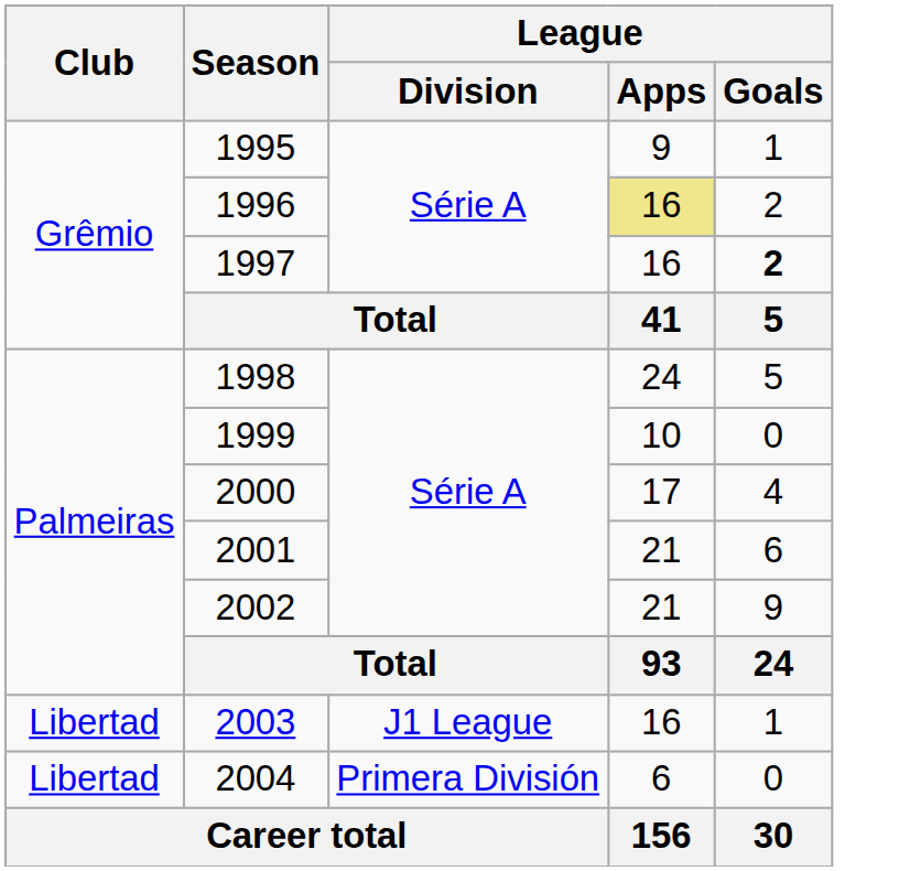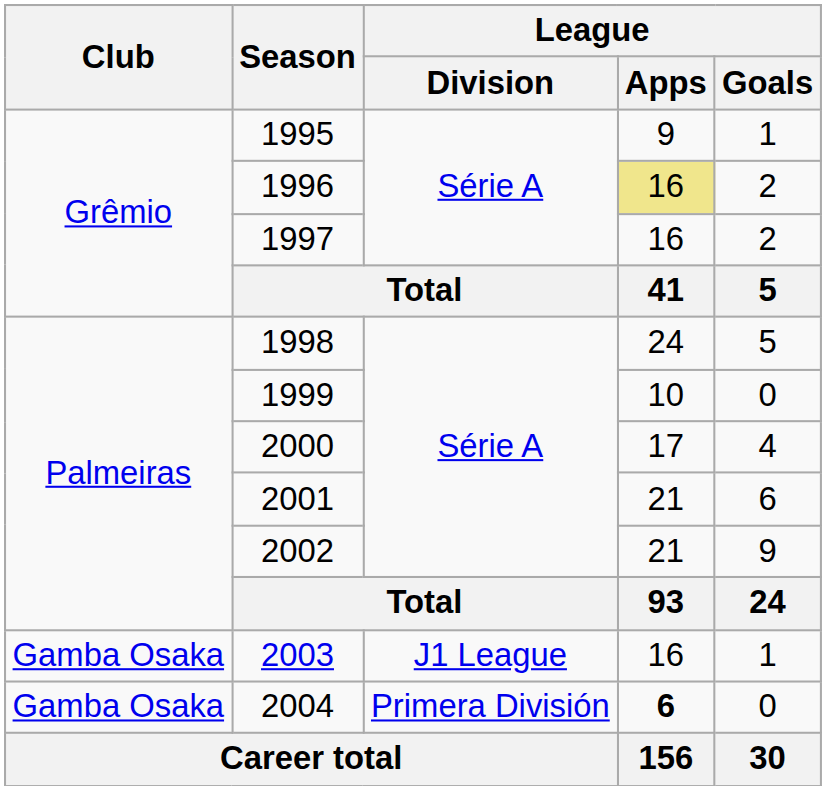 <table class="wikitable" style="text-align:center;">
 <tr>
 <th rowspan="2">Club</th>
 <th rowspan="2">Season</th>
 <th colspan="3">League</th>
 </tr>
 <tr>
 <th>Division</th>
 <th>Apps</th>
 <th>Goals</th>
 </tr>
 <tr>
 <td rowspan="4"><a href='#'>Grêmio</a></td>
 <td>1995</td>
 <td rowspan="3"><a href='#'>Série A</a></td>
 <td>9</td>
 <td>1</td>
 </tr>
 <tr>
 <td>1996</td>
 <td style="background: khaki;">16</td>
 <td>2</td>
 </tr>
 <tr>
 <td>1997</td>
 <td>16</td>
-<td><strong>2</strong></td>
+<td>2</td>
 </tr>
 <tr>
 <th colspan="2">Total</th>
 <th>41</th>
 <th>5</th>
 </tr>
 <tr>
 <td rowspan="6"><a href='#'>Palmeiras</a></td>
 <td>1998</td>
 <td rowspan="5"><a href='#'>Série A</a></td>
 <td>24</td>
 <td>5</td>
 </tr>
 <tr>
 <td>1999</td>
 <td>10</td>
 <td>0</td>
 </tr>
 <tr>
 <td>2000</td>
 <td>17</td>
 <td>4</td>
 </tr>
 <tr>
 <td>2001</td>
 <td>21</td>
 <td>6</td>
 </tr>
 <tr>
 <td>2002</td>
 <td>21</td>
 <td>9</td>
 </tr>
 <tr>
 <th colspan="2">Total</th>
 <th>93</th>
 <th>24</th>
 </tr>
 <tr>
-<td><a href='#'>Libertad</a></td>
+<td><a href='#'>Gamba Osaka</a></td>
 <td><a href='#'>2003</a></td>
 <td><a href='#'>J1 League</a></td>
 <td>16</td>
 <td>1</td>
 </tr>
 <tr>
-<td><a href='#'>Libertad</a></td>
+<td><a href='#'>Gamba Osaka</a></td>
 <td>2004</td>
 <td><a href='#'>Primera División</a></td>
-<td>6</td>
+<td><strong>6</strong></td>
 <td>0</td>
 </tr>
 <tr>
 <th colspan="3">Career total</th>
 <th>156</th>
 <th>30</th>
 </tr>
 </table>
